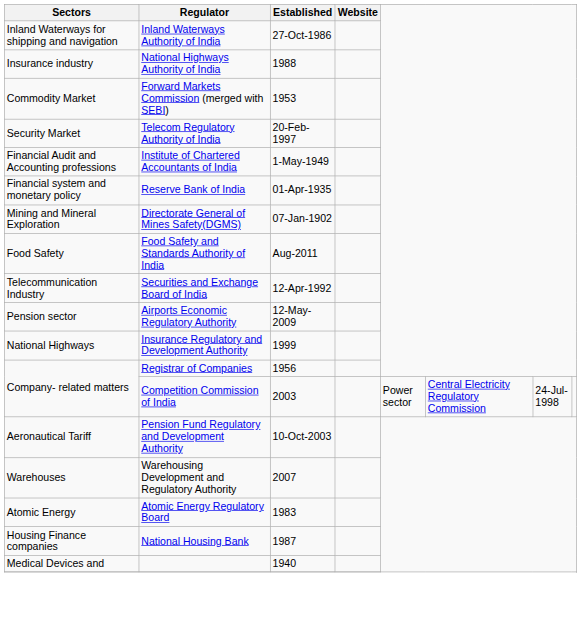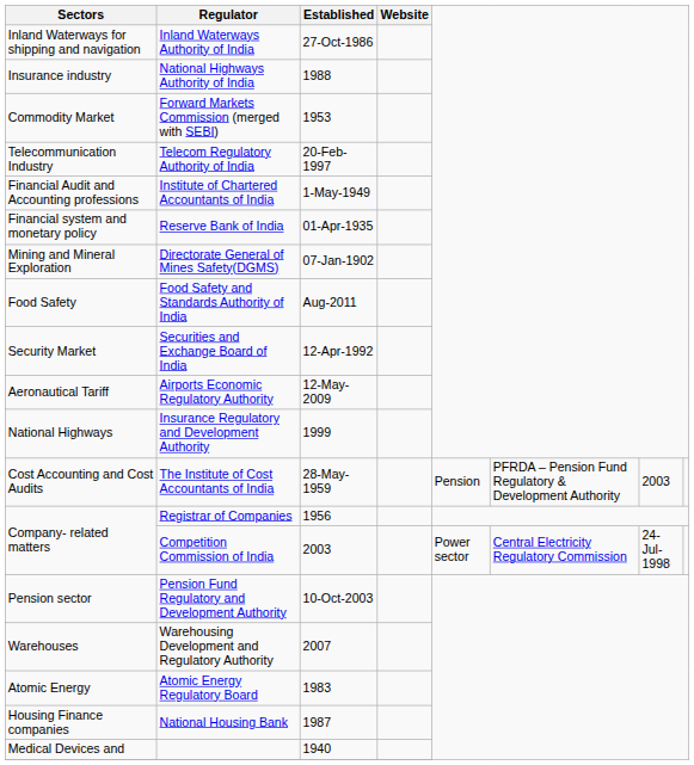 <table class="wikitable">
 <tr>
 <th>Sectors</th>
 <th>Regulator</th>
 <th>Established</th>
 <th>Website</th>
 </tr>
 <tr>
 <td>Inland Waterways for shipping and navigation</td>
 <td><a href='#'>Inland Waterways Authority of India</a></td>
 <td>27-Oct-1986</td>
 <td></td>
 </tr>
 <tr>
 <td>Insurance industry</td>
 <td><a href='#'>National Highways Authority of India</a></td>
 <td>1988</td>
 <td></td>
 </tr>
 <tr>
 <td>Commodity Market</td>
 <td><a href='#'>Forward Markets Commission</a> (merged with <a href='#'>SEBI</a>)</td>
 <td>1953</td>
 <td></td>
 </tr>
 <tr>
-<td>Security Market</td>
+<td>Telecommunication Industry</td>
 <td><a href='#'>Telecom Regulatory Authority of India</a></td>
 <td>20-Feb-1997</td>
 <td></td>
 </tr>
 <tr>
 <td>Financial Audit and Accounting professions</td>
 <td><a href='#'>Institute of Chartered Accountants of India</a></td>
 <td>1-May-1949</td>
 <td></td>
 </tr>
 <tr>
 <td>Financial system and monetary policy</td>
 <td><a href='#'>Reserve Bank of India</a></td>
 <td>01-Apr-1935</td>
 <td></td>
 </tr>
 <tr>
 <td>Mining and Mineral Exploration</td>
 <td><a href='#'>Directorate General of Mines Safety(DGMS)</a></td>
 <td>07-Jan-1902</td>
 <td></td>
 </tr>
 <tr>
 <td>Food Safety</td>
 <td><a href='#'>Food Safety and Standards Authority of India</a></td>
 <td>Aug-2011</td>
 <td></td>
 </tr>
 <tr>
-<td>Telecommunication Industry</td>
+<td>Security Market</td>
 <td><a href='#'>Securities and Exchange Board of India</a></td>
 <td>12-Apr-1992</td>
 <td></td>
 </tr>
 <tr>
-<td>Pension sector</td>
+<td>Aeronautical Tariff</td>
 <td><a href='#'>Airports Economic Regulatory Authority</a></td>
 <td>12-May-2009</td>
 <td></td>
 </tr>
 <tr>
 <td>National Highways</td>
 <td><a href='#'>Insurance Regulatory and Development Authority</a></td>
 <td>1999</td>
+<td></td>
+</tr>
+<tr>
+<td>Cost Accounting and Cost Audits</td>
+<td><a href='#'>The Institute of Cost Accountants of India</a></td>
+<td>28-May-1959</td>
+<td></td>
+<td>Pension</td>
+<td>PFRDA – Pension Fund Regulatory & Development Authority</td>
+<td>2003</td>
 <td></td>
 </tr>
 <tr>
 <td rowspan="2">Company- related matters</td>
 <td><a href='#'>Registrar of Companies</a></td>
 <td>1956</td>
 <td></td>
 </tr>
 <tr>
 <td><a href='#'>Competition Commission of India</a></td>
 <td>2003</td>
 <td></td>
 <td>Power sector</td>
 <td><a href='#'>Central Electricity Regulatory Commission</a></td>
 <td>24-Jul-1998</td>
 <td></td>
 </tr>
 <tr>
-<td>Aeronautical Tariff</td>
+<td>Pension sector</td>
 <td><a href='#'>Pension Fund Regulatory and Development Authority</a></td>
 <td>10-Oct-2003</td>
 <td></td>
 </tr>
 <tr>
 <td>Warehouses</td>
 <td>Warehousing Development and Regulatory Authority</td>
 <td>2007</td>
 <td><br></td>
 </tr>
 <tr>
 <td>Atomic Energy</td>
 <td><a href='#'>Atomic Energy Regulatory Board</a></td>
 <td>1983</td>
 <td></td>
 </tr>
 <tr>
 <td>Housing Finance companies</td>
 <td><a href='#'>National Housing Bank</a></td>
 <td>1987</td>
 <td></td>
 </tr>
 <tr>
 <td>Medical Devices and </td>
 <td></td>
 <td>1940</td>
 <td></td>
 </tr>
 <tr>
 </tr>
 </table>
